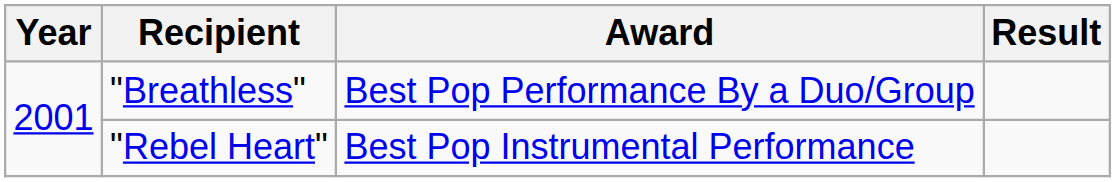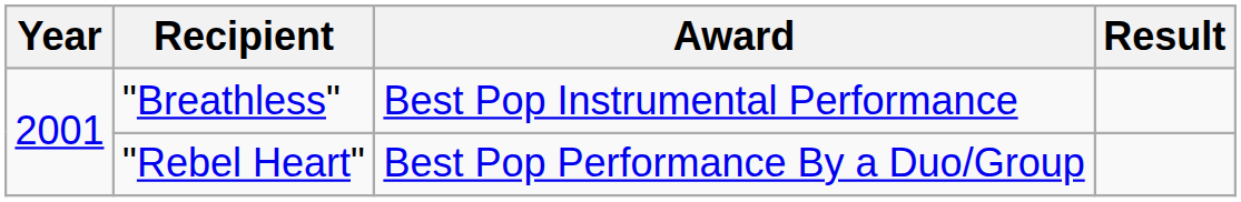 <table class="wikitable">
 <tr>
 <th>Year</th>
 <th>Recipient</th>
 <th>Award</th>
 <th>Result</th>
 </tr>
 <tr>
 <td rowspan="2"><a href='#'>2001</a></td>
 <td>"<a href='#'>Breathless</a>"</td>
-<td><a href='#'>Best Pop Performance By a Duo/Group</a></td>
+<td><a href='#'>Best Pop Instrumental Performance</a></td>
 <td></td>
 </tr>
 <tr>
 <td>"<a href='#'>Rebel Heart</a>"</td>
-<td><a href='#'>Best Pop Instrumental Performance</a></td>
+<td><a href='#'>Best Pop Performance By a Duo/Group</a></td>
 <td></td>
 </tr>
 </table>
